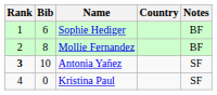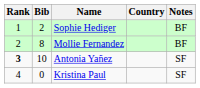 <table class="wikitable" style="text-align:center;">
 <tr>
 <th>Rank</th>
 <th>Bib</th>
 <th>Name</th>
 <th>Country</th>
 <th>Notes</th>
 </tr>
 <tr bgcolor=ccffcc>
 <td>1</td>
-<td>6</td>
+<td>2</td>
 <td align=left><a href='#'>Sophie Hediger</a></td>
 <td align=left></td>
 <td>BF</td>
 </tr>
 <tr bgcolor=ccffcc>
 <td>2</td>
 <td>8</td>
 <td align=left><a href='#'>Mollie Fernandez</a></td>
 <td align=left></td>
 <td>BF</td>
 </tr>
 <tr>
 <td><strong>3</strong></td>
 <td>10</td>
 <td align=left><a href='#'>Antonia Yañez</a></td>
 <td align=left></td>
 <td>SF</td>
 </tr>
 <tr>
 <td>4</td>
 <td>0</td>
 <td align=left><a href='#'>Kristina Paul</a></td>
 <td align=left></td>
 <td>SF</td>
 </tr>
 </table>
